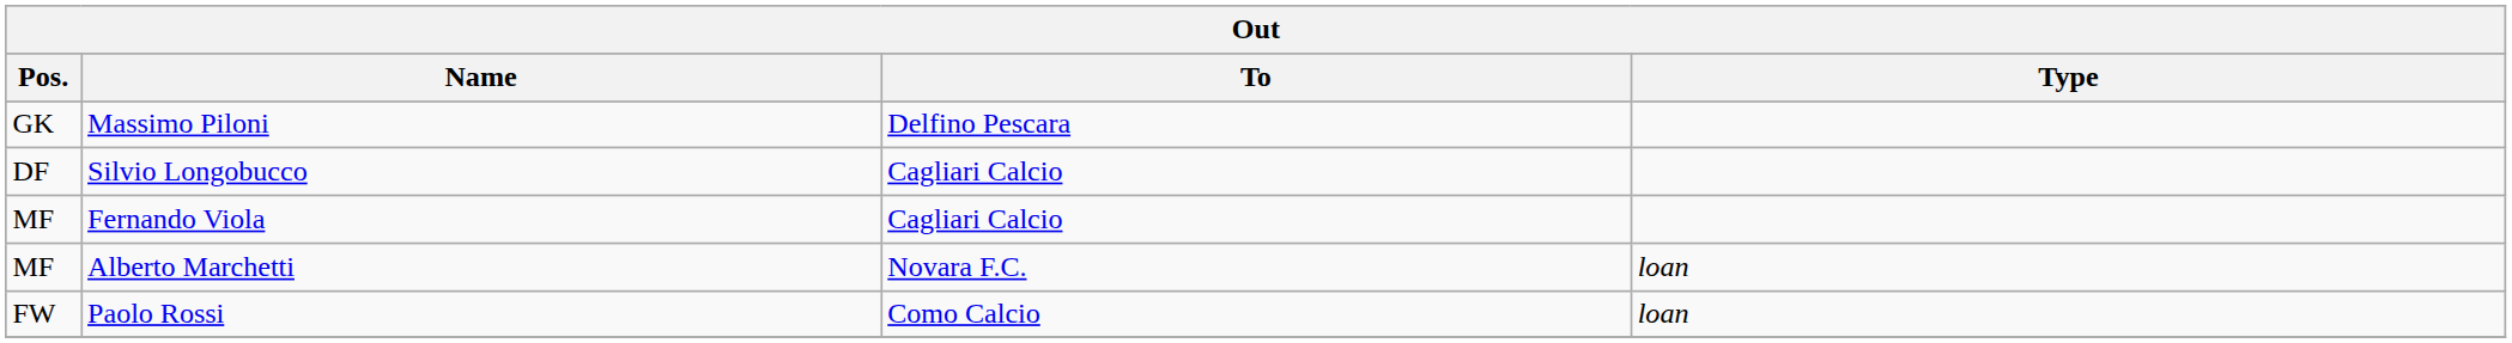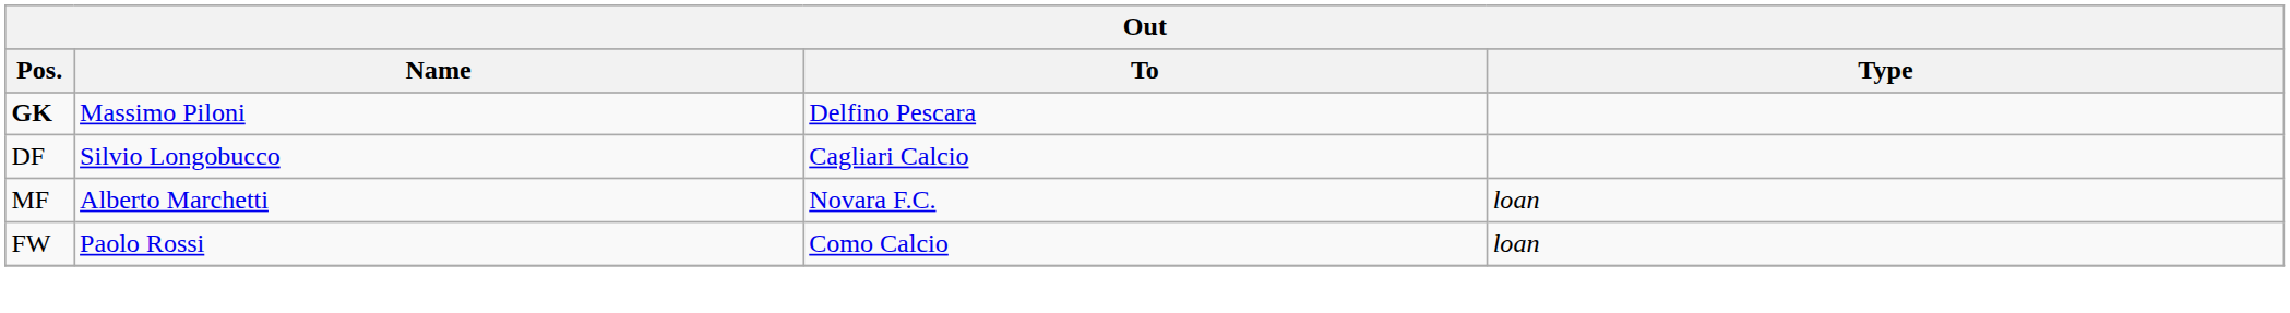 <table class="wikitable" style="font-size:90%;width:99%;">
 <tr>
 <th colspan="4">Out</th>
 </tr>
 <tr>
 <th width=3%>Pos.</th>
 <th width=32%>Name</th>
 <th width=30%>To</th>
 <th width=35%>Type</th>
 </tr>
 <tr>
-<td>GK</td>
+<td><strong>GK</strong></td>
 <td><a href='#'>Massimo Piloni</a></td>
 <td><a href='#'>Delfino Pescara</a></td>
 <td></td>
 </tr>
 <tr>
 <td>DF</td>
 <td><a href='#'>Silvio Longobucco</a></td>
-<td><a href='#'>Cagliari Calcio</a></td>
-<td></td>
-</tr>
-<tr>
-<td>MF</td>
-<td><a href='#'>Fernando Viola</a></td>
 <td><a href='#'>Cagliari Calcio</a></td>
 <td></td>
 </tr>
 <tr>
 <td>MF</td>
 <td><a href='#'>Alberto Marchetti</a></td>
 <td><a href='#'>Novara F.C.</a></td>
 <td><em>loan</em></td>
 </tr>
 <tr>
 <td>FW</td>
 <td><a href='#'>Paolo Rossi</a></td>
 <td><a href='#'>Como Calcio</a></td>
 <td><em>loan</em></td>
 </tr>
 <tr>
 </tr>
 </table>
